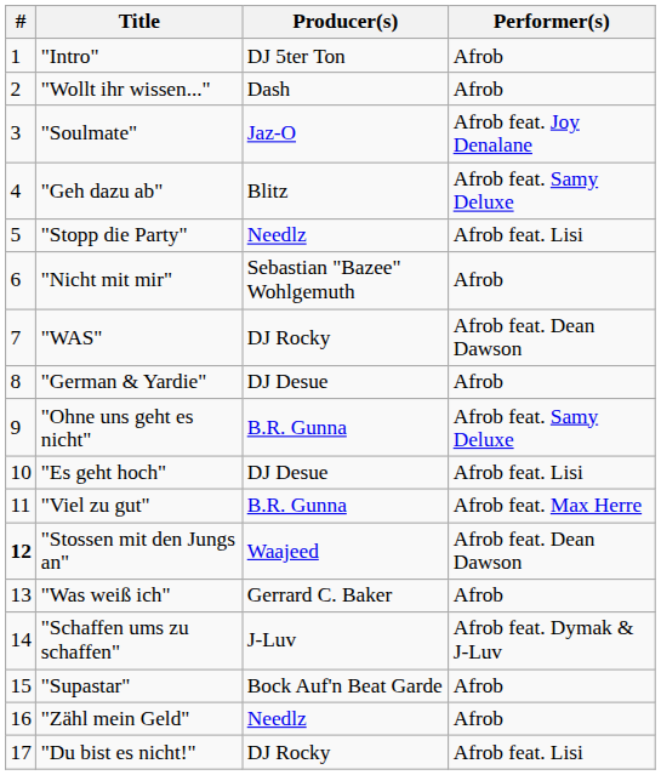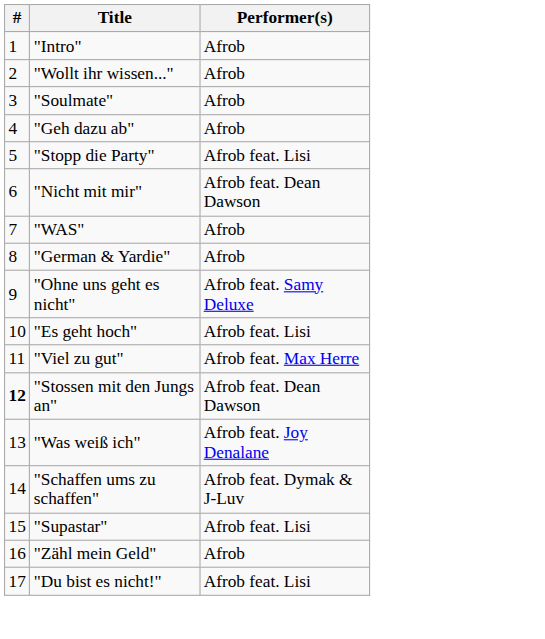 <table class="wikitable">
 <tr>
 <th align="center">#</th>
 <th align="center" width="150">Title</th>
-<th align="center" width="150">Producer(s)</th>
 <th align="center" width="150">Performer(s)</th>
 </tr>
 <tr>
 <td>1</td>
 <td>"Intro"</td>
-<td>DJ 5ter Ton</td>
 <td>Afrob</td>
 </tr>
 <tr>
 <td>2</td>
 <td>"Wollt ihr wissen..."</td>
-<td>Dash</td>
 <td>Afrob</td>
 </tr>
 <tr>
 <td>3</td>
 <td>"Soulmate"</td>
-<td><a href='#'>Jaz-O</a></td>
-<td>Afrob feat. <a href='#'>Joy Denalane</a></td>
+<td>Afrob</td>
 </tr>
 <tr>
 <td>4</td>
 <td>"Geh dazu ab"</td>
-<td>Blitz</td>
-<td>Afrob feat. <a href='#'>Samy Deluxe</a></td>
+<td>Afrob</td>
 </tr>
 <tr>
 <td>5</td>
 <td>"Stopp die Party"</td>
-<td><a href='#'>Needlz</a></td>
 <td>Afrob feat. Lisi</td>
 </tr>
 <tr>
 <td>6</td>
 <td>"Nicht mit mir"</td>
-<td>Sebastian "Bazee" Wohlgemuth</td>
-<td>Afrob</td>
+<td>Afrob feat. Dean Dawson</td>
 </tr>
 <tr>
 <td>7</td>
 <td>"WAS"</td>
-<td>DJ Rocky</td>
-<td>Afrob feat. Dean Dawson</td>
+<td>Afrob</td>
 </tr>
 <tr>
 <td>8</td>
 <td>"German & Yardie"</td>
-<td>DJ Desue</td>
 <td>Afrob</td>
 </tr>
 <tr>
 <td>9</td>
 <td>"Ohne uns geht es nicht"</td>
-<td><a href='#'>B.R. Gunna</a></td>
 <td>Afrob feat. <a href='#'>Samy Deluxe</a></td>
 </tr>
 <tr>
 <td>10</td>
 <td>"Es geht hoch"</td>
-<td>DJ Desue</td>
 <td>Afrob feat. Lisi</td>
 </tr>
 <tr>
 <td>11</td>
 <td>"Viel zu gut"</td>
-<td><a href='#'>B.R. Gunna</a></td>
 <td>Afrob feat. <a href='#'>Max Herre</a></td>
 </tr>
 <tr>
 <td><strong>12</strong></td>
 <td>"Stossen mit den Jungs an"</td>
-<td><a href='#'>Waajeed</a></td>
 <td>Afrob feat. Dean Dawson</td>
 </tr>
 <tr>
 <td>13</td>
 <td>"Was weiß ich"</td>
-<td>Gerrard C. Baker</td>
-<td>Afrob</td>
+<td>Afrob feat. <a href='#'>Joy Denalane</a></td>
 </tr>
 <tr>
 <td>14</td>
 <td>"Schaffen ums zu schaffen"</td>
-<td>J-Luv</td>
 <td>Afrob feat. Dymak & J-Luv</td>
 </tr>
 <tr>
 <td>15</td>
 <td>"Supastar"</td>
-<td>Bock Auf'n Beat Garde</td>
-<td>Afrob</td>
+<td>Afrob feat. Lisi</td>
 </tr>
 <tr>
 <td>16</td>
 <td>"Zähl mein Geld"</td>
-<td><a href='#'>Needlz</a></td>
 <td>Afrob</td>
 </tr>
 <tr>
 <td>17</td>
 <td>"Du bist es nicht!"</td>
-<td>DJ Rocky</td>
 <td>Afrob feat. Lisi</td>
 </tr>
 </table>
